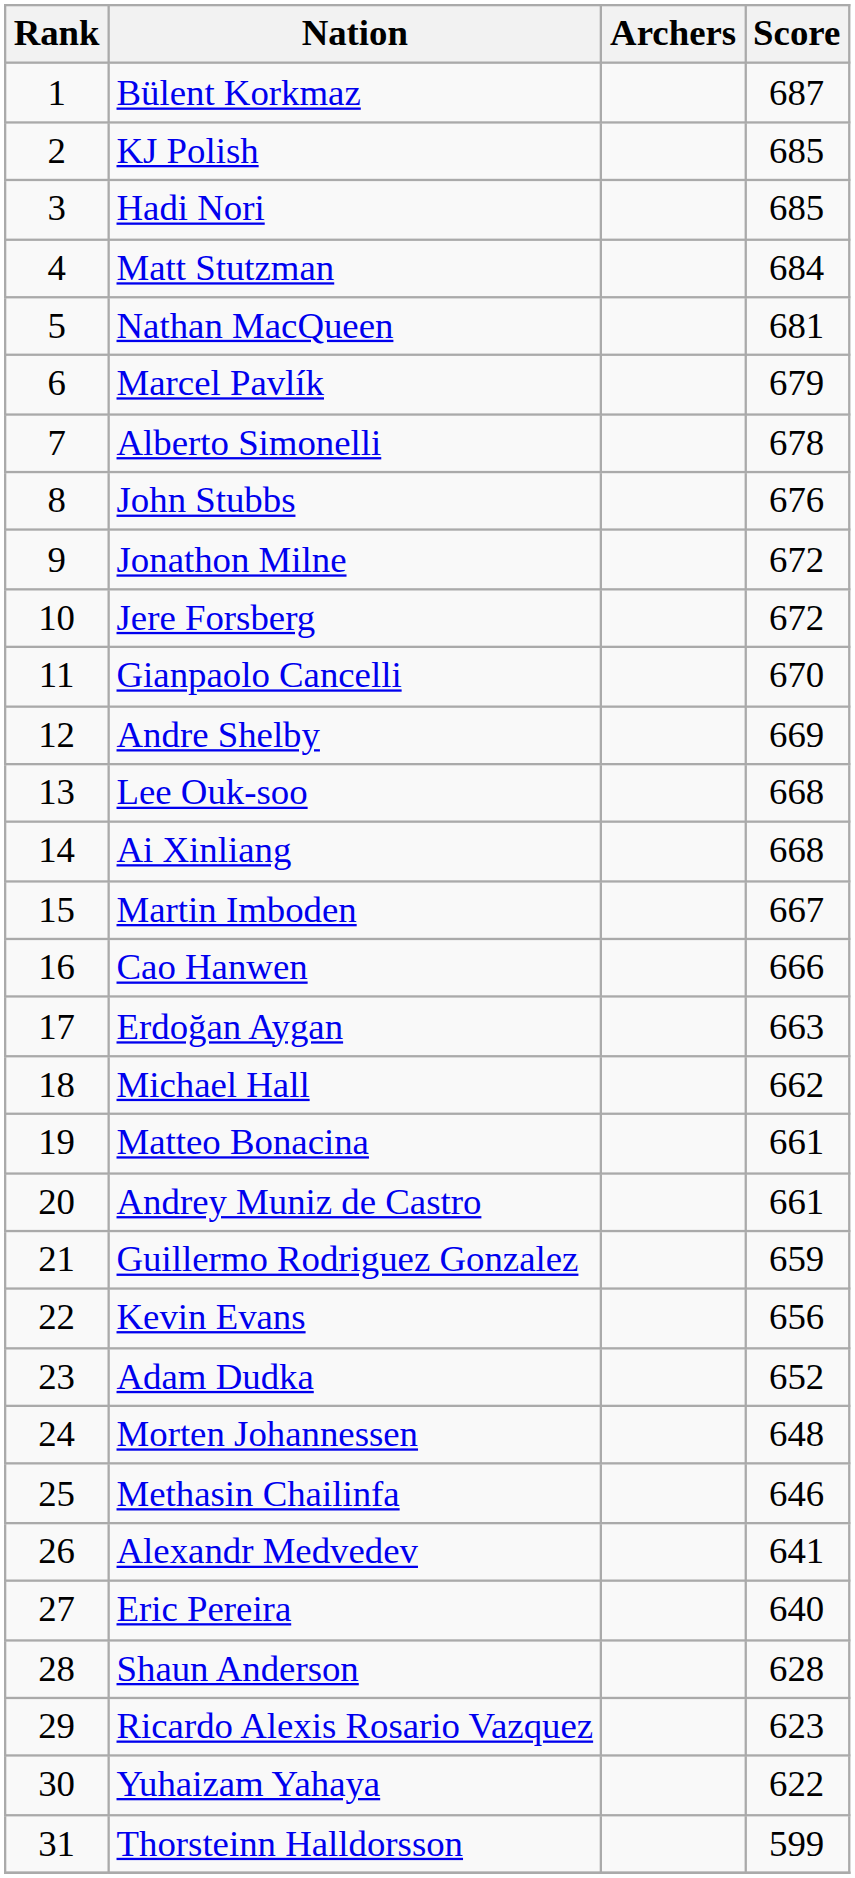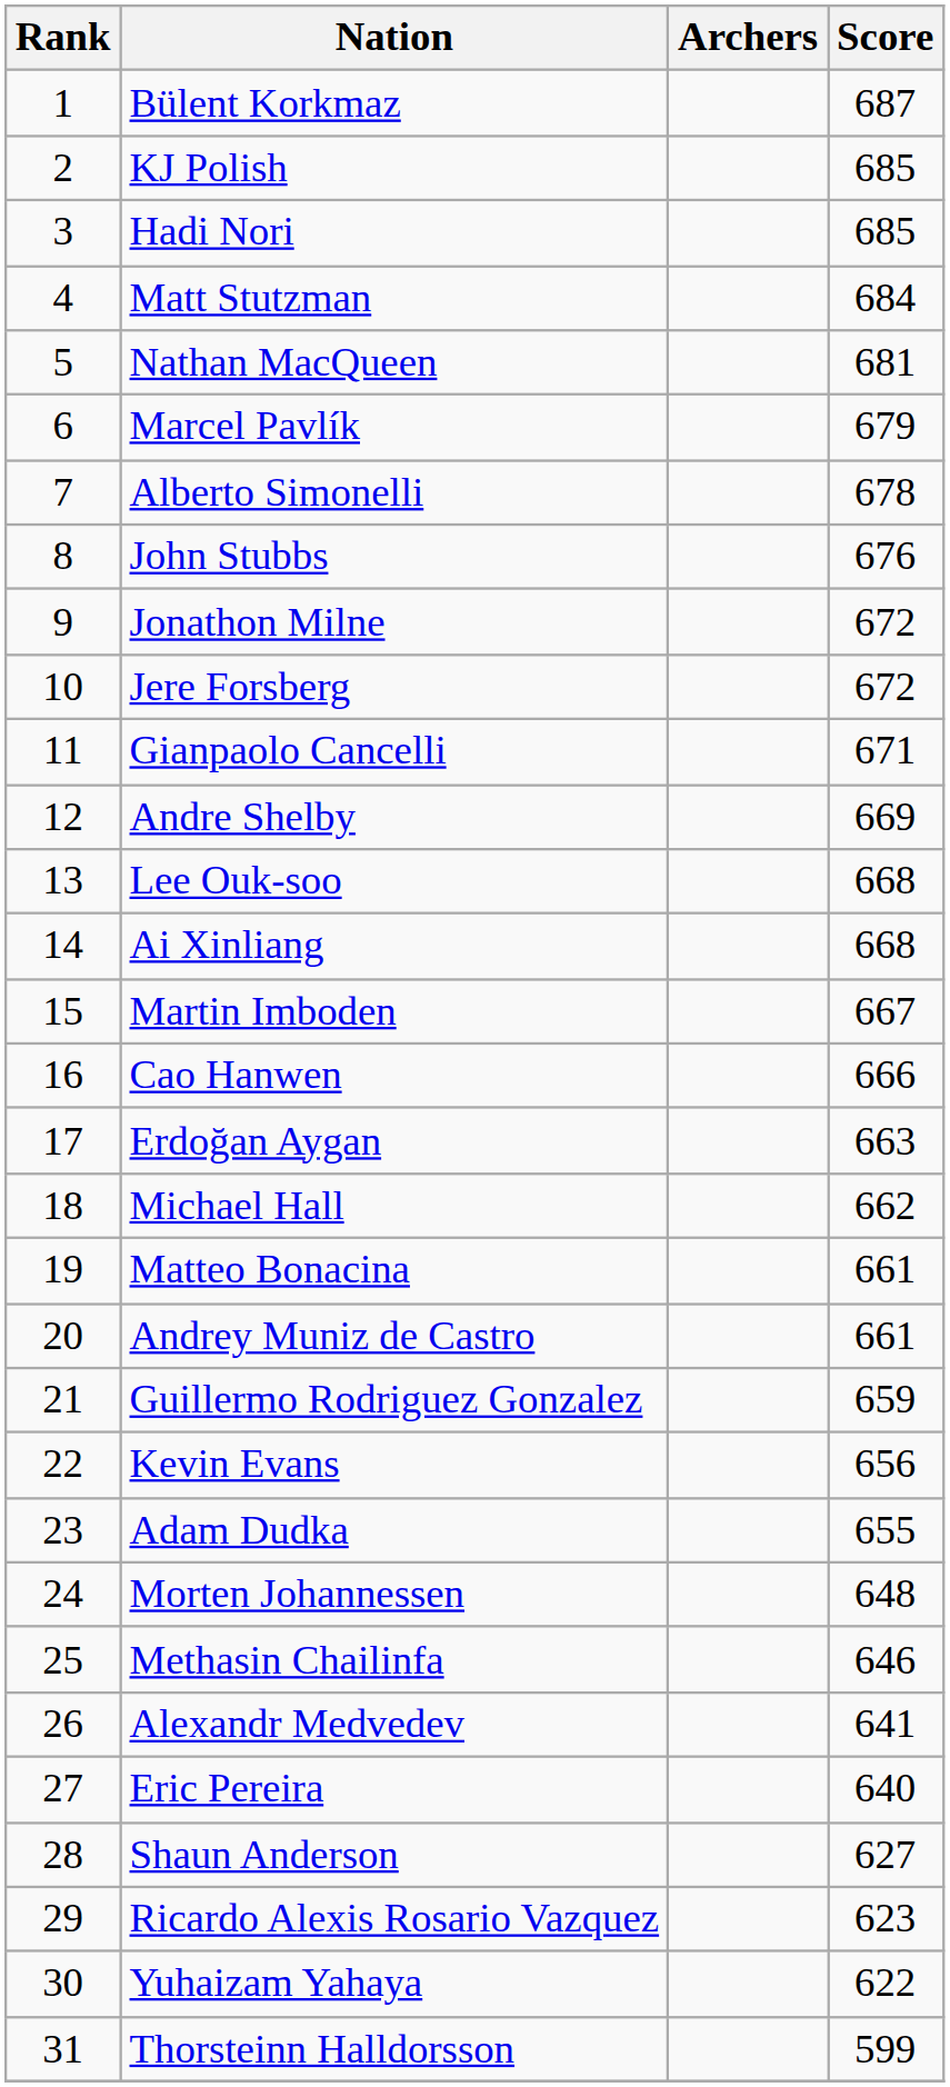 <table class="wikitable sortable" style="text-align:center">
 <tr>
 <th>Rank</th>
 <th>Nation</th>
 <th>Archers</th>
 <th>Score</th>
 </tr>
 <tr>
 <td align=center>1</td>
 <td align=left><a href='#'>Bülent Korkmaz</a></td>
 <td align=left></td>
 <td align=center>687</td>
 </tr>
 <tr>
 <td align=center>2</td>
 <td align=left><a href='#'>KJ Polish</a></td>
 <td align=left></td>
 <td align=center>685</td>
 </tr>
 <tr>
 <td align=center>3</td>
 <td align=left><a href='#'>Hadi Nori</a></td>
 <td align=left></td>
 <td align=center>685</td>
 </tr>
 <tr>
 <td align=center>4</td>
 <td align=left><a href='#'>Matt Stutzman</a></td>
 <td align=left></td>
 <td align=center>684</td>
 </tr>
 <tr>
 <td align=center>5</td>
 <td align=left><a href='#'>Nathan MacQueen</a></td>
 <td align=left></td>
 <td align=center>681</td>
 </tr>
 <tr>
 <td align=center>6</td>
 <td align=left><a href='#'>Marcel Pavlík</a></td>
 <td align=left></td>
 <td align=center>679</td>
 </tr>
 <tr>
 <td align=center>7</td>
 <td align=left><a href='#'>Alberto Simonelli</a></td>
 <td align=left></td>
 <td align=center>678</td>
 </tr>
 <tr>
 <td align=center>8</td>
 <td align=left><a href='#'>John Stubbs</a></td>
 <td align=left></td>
 <td align=center>676</td>
 </tr>
 <tr>
 <td align=center>9</td>
 <td align=left><a href='#'>Jonathon Milne</a></td>
 <td align=left></td>
 <td align=center>672</td>
 </tr>
 <tr>
 <td align=center>10</td>
 <td align=left><a href='#'>Jere Forsberg</a></td>
 <td align=left></td>
 <td align=center>672</td>
 </tr>
 <tr>
 <td align=center>11</td>
 <td align=left><a href='#'>Gianpaolo Cancelli</a></td>
 <td align=left></td>
-<td align=center>670</td>
+<td align=center>671</td>
 </tr>
 <tr>
 <td align=center>12</td>
 <td align=left><a href='#'>Andre Shelby</a></td>
 <td align=left></td>
 <td align=center>669</td>
 </tr>
 <tr>
 <td align=center>13</td>
 <td align=left><a href='#'>Lee Ouk-soo</a></td>
 <td align=left></td>
 <td align=center>668</td>
 </tr>
 <tr>
 <td align=center>14</td>
 <td align=left><a href='#'>Ai Xinliang</a></td>
 <td align=left></td>
 <td align=center>668</td>
 </tr>
 <tr>
 <td align=center>15</td>
 <td align=left><a href='#'>Martin Imboden</a></td>
 <td align=left></td>
 <td align=center>667</td>
 </tr>
 <tr>
 <td align=center>16</td>
 <td align=left><a href='#'>Cao Hanwen</a></td>
 <td align=left></td>
 <td align=center>666</td>
 </tr>
 <tr>
 <td align=center>17</td>
 <td align=left><a href='#'>Erdoğan Aygan</a></td>
 <td align=left></td>
 <td align=center>663</td>
 </tr>
 <tr>
 <td align=center>18</td>
 <td align=left><a href='#'>Michael Hall</a></td>
 <td align=left></td>
 <td align=center>662</td>
 </tr>
 <tr>
 <td align=center>19</td>
 <td align=left><a href='#'>Matteo Bonacina</a></td>
 <td align=left></td>
 <td align=center>661</td>
 </tr>
 <tr>
 <td align=center>20</td>
 <td align=left><a href='#'>Andrey Muniz de Castro</a></td>
 <td align=left></td>
 <td align=center>661</td>
 </tr>
 <tr>
 <td align=center>21</td>
 <td align=left><a href='#'>Guillermo Rodriguez Gonzalez</a></td>
 <td align=left></td>
 <td align=center>659</td>
 </tr>
 <tr>
 <td align=center>22</td>
 <td align=left><a href='#'>Kevin Evans</a></td>
 <td align=left></td>
 <td align=center>656</td>
 </tr>
 <tr>
 <td align=center>23</td>
 <td align=left><a href='#'>Adam Dudka</a></td>
 <td align=left></td>
-<td align=center>652</td>
+<td align=center>655</td>
 </tr>
 <tr>
 <td align=center>24</td>
 <td align=left><a href='#'>Morten Johannessen</a></td>
 <td align=left></td>
 <td align=center>648</td>
 </tr>
 <tr>
 <td align=center>25</td>
 <td align=left><a href='#'>Methasin Chailinfa</a></td>
 <td align=left></td>
 <td align=center>646</td>
 </tr>
 <tr>
 <td align=center>26</td>
 <td align=left><a href='#'>Alexandr Medvedev</a></td>
 <td align=left></td>
 <td align=center>641</td>
 </tr>
 <tr>
 <td align=center>27</td>
 <td align=left><a href='#'>Eric Pereira</a></td>
 <td align=left></td>
 <td align=center>640</td>
 </tr>
 <tr>
 <td align=center>28</td>
 <td align=left><a href='#'>Shaun Anderson</a></td>
 <td align=left></td>
-<td align=center>628</td>
+<td align=center>627</td>
 </tr>
 <tr>
 <td align=center>29</td>
 <td align=left><a href='#'>Ricardo Alexis Rosario Vazquez</a></td>
 <td align=left></td>
 <td align=center>623</td>
 </tr>
 <tr>
 <td align=center>30</td>
 <td align=left><a href='#'>Yuhaizam Yahaya</a></td>
 <td align=left></td>
 <td align=center>622</td>
 </tr>
 <tr>
 <td align=center>31</td>
 <td align=left><a href='#'>Thorsteinn Halldorsson</a></td>
 <td align=left></td>
 <td align=center>599</td>
 </tr>
 <tr>
 </tr>
 </table>
